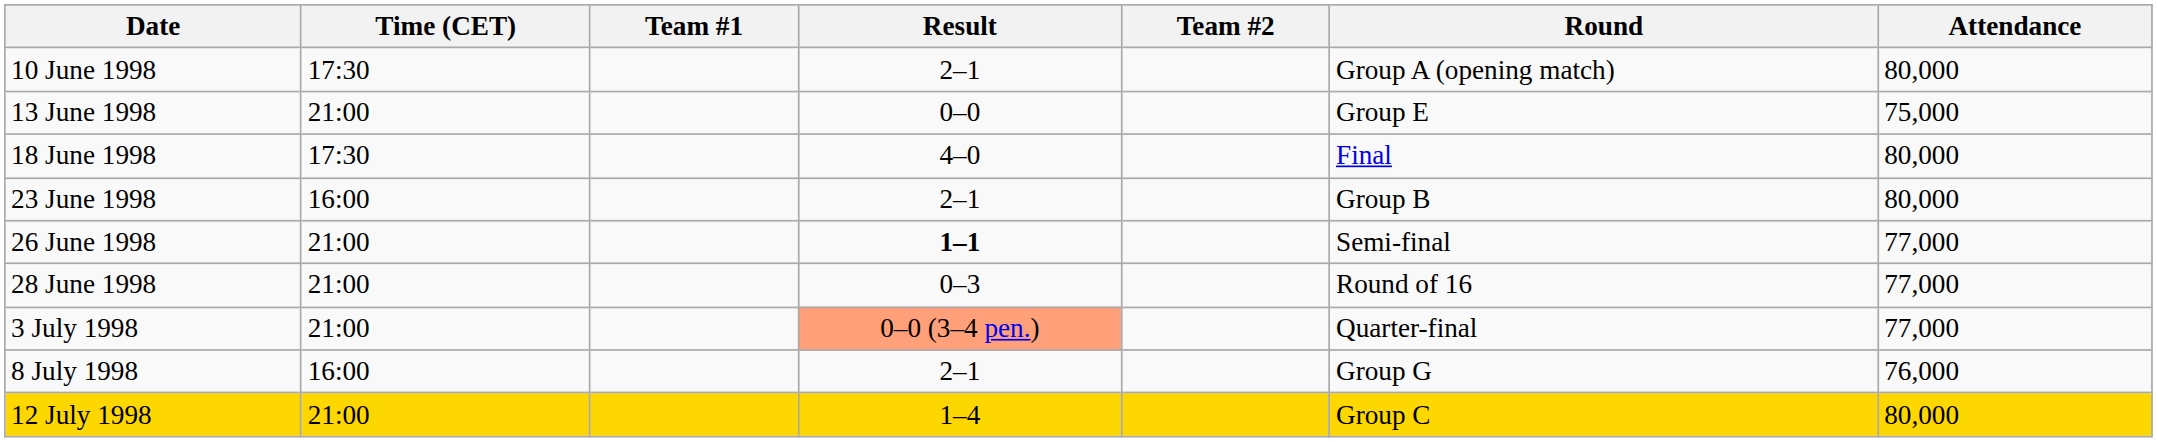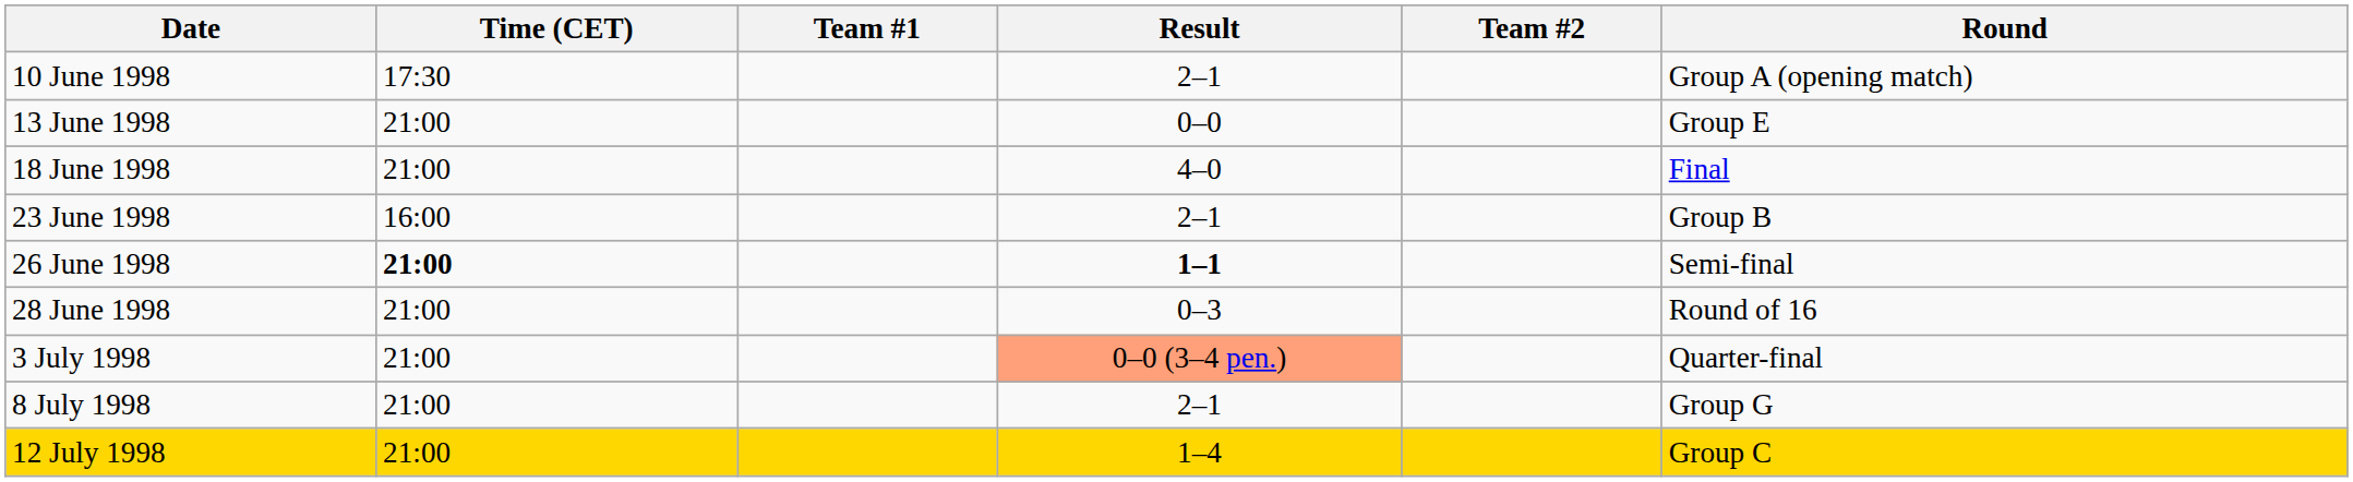 <table class="wikitable" style="text-align: left;" width="100%">
 <tr>
 <th>Date</th>
 <th>Time (CET)</th>
 <th>Team #1</th>
 <th>Result</th>
 <th>Team #2</th>
 <th>Round</th>
-<th>Attendance</th>
 </tr>
 <tr>
 <td>10 June 1998</td>
 <td>17:30</td>
 <td></td>
 <td style="text-align:center;">2–1</td>
 <td></td>
 <td>Group A (opening match)</td>
-<td>80,000</td>
 </tr>
 <tr>
 <td>13 June 1998</td>
 <td>21:00</td>
 <td></td>
 <td style="text-align:center;">0–0</td>
 <td></td>
 <td>Group E</td>
-<td>75,000</td>
 </tr>
 <tr>
 <td>18 June 1998</td>
-<td>17:30</td>
+<td>21:00</td>
 <td></td>
 <td style="text-align:center;">4–0</td>
 <td></td>
 <td><a href='#'>Final</a></td>
-<td>80,000</td>
 </tr>
 <tr>
 <td>23 June 1998</td>
 <td>16:00</td>
 <td></td>
 <td style="text-align:center;">2–1</td>
 <td></td>
 <td>Group B</td>
-<td>80,000</td>
 </tr>
 <tr>
 <td>26 June 1998</td>
-<td>21:00</td>
+<td><strong>21:00</strong></td>
 <td></td>
 <td style="text-align:center;"><strong>1–1</strong></td>
 <td></td>
 <td>Semi-final</td>
-<td>77,000</td>
 </tr>
 <tr>
 <td>28 June 1998</td>
 <td>21:00</td>
 <td></td>
 <td style="text-align:center;">0–3</td>
 <td></td>
 <td>Round of 16</td>
-<td>77,000</td>
 </tr>
 <tr>
 <td>3 July 1998</td>
 <td>21:00</td>
 <td></td>
 <td style="background: lightsalmon; text-align:center;">0–0 (3–4 <a href='#'>pen.</a>)</td>
 <td></td>
 <td>Quarter-final</td>
-<td>77,000</td>
 </tr>
 <tr>
 <td>8 July 1998</td>
-<td>16:00</td>
+<td>21:00</td>
 <td></td>
 <td style="text-align:center;">2–1</td>
 <td></td>
 <td>Group G</td>
-<td>76,000</td>
 </tr>
 <tr bgcolor=gold>
 <td>12 July 1998</td>
 <td>21:00</td>
 <td></td>
 <td style="text-align:center;">1–4</td>
 <td></td>
 <td>Group C</td>
-<td>80,000</td>
 </tr>
 </table>
